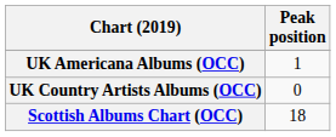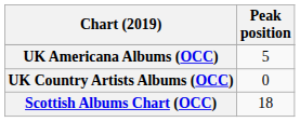 <table class="wikitable sortable plainrowheaders" style="text-align:center">
 <tr>
 <th scope="col">Chart (2019)</th>
 <th scope="col">Peak<br>position</th>
 </tr>
 <tr>
 </tr>
 <tr>
 <th scope="row">UK Americana Albums (<a href='#'>OCC</a>)</th>
-<td>1</td>
+<td>5</td>
 </tr>
 <tr>
 <th scope="row">UK Country Artists Albums (<a href='#'>OCC</a>)</th>
 <td>0</td>
 </tr>
 <tr>
 <th scope="row"><a href='#'>Scottish Albums Chart</a> (<a href='#'>OCC</a>)</th>
 <td>18</td>
 </tr>
 </table>
